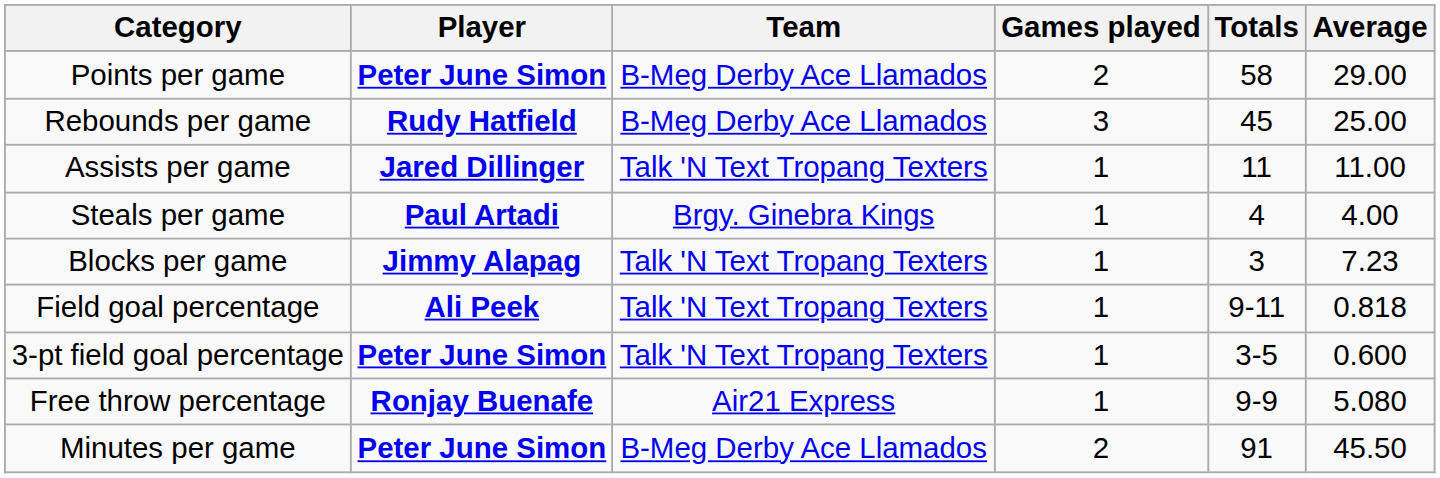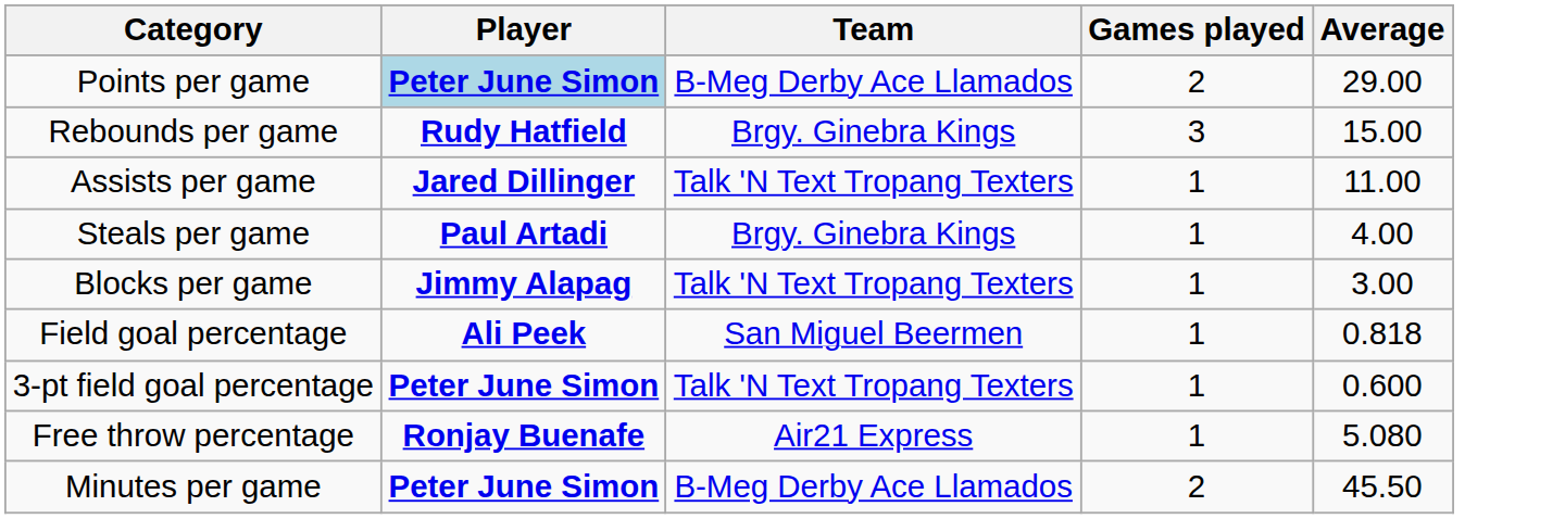 <table class="wikitable" style="text-align:center">
 <tr>
 <th>Category</th>
 <th>Player</th>
 <th>Team</th>
 <th>Games played</th>
-<th>Totals</th>
 <th>Average</th>
 </tr>
 <tr>
 <td>Points per game</td>
-<td><strong><a href='#'>Peter June Simon</a></strong></td>
+<td style="background: lightblue;"><strong><a href='#'>Peter June Simon</a></strong></td>
 <td><a href='#'>B-Meg Derby Ace Llamados</a></td>
 <td>2</td>
-<td>58</td>
 <td>29.00</td>
 </tr>
 <tr>
 <td>Rebounds per game</td>
 <td><strong><a href='#'>Rudy Hatfield</a></strong></td>
-<td><a href='#'>B-Meg Derby Ace Llamados</a></td>
+<td><a href='#'>Brgy. Ginebra Kings</a></td>
 <td>3</td>
-<td>45</td>
-<td>25.00</td>
+<td>15.00</td>
 </tr>
 <tr>
 <td>Assists per game</td>
 <td><strong><a href='#'>Jared Dillinger</a></strong></td>
 <td><a href='#'>Talk 'N Text Tropang Texters</a></td>
 <td>1</td>
-<td>11</td>
 <td>11.00</td>
 </tr>
 <tr>
 <td>Steals per game</td>
 <td><strong><a href='#'>Paul Artadi</a></strong></td>
 <td><a href='#'>Brgy. Ginebra Kings</a></td>
 <td>1</td>
-<td>4</td>
 <td>4.00</td>
 </tr>
 <tr>
 <td>Blocks per game</td>
 <td><strong><a href='#'>Jimmy Alapag</a></strong></td>
 <td><a href='#'>Talk 'N Text Tropang Texters</a></td>
 <td>1</td>
-<td>3</td>
-<td>7.23</td>
+<td>3.00</td>
 </tr>
 <tr>
 <td>Field goal percentage</td>
 <td><strong><a href='#'>Ali Peek</a></strong></td>
-<td><a href='#'>Talk 'N Text Tropang Texters</a></td>
+<td><a href='#'>San Miguel Beermen</a></td>
 <td>1</td>
-<td>9-11</td>
 <td>0.818</td>
 </tr>
 <tr>
 <td>3-pt field goal percentage</td>
 <td><strong><a href='#'>Peter June Simon</a></strong></td>
 <td><a href='#'>Talk 'N Text Tropang Texters</a></td>
 <td>1</td>
-<td>3-5</td>
 <td>0.600</td>
 </tr>
 <tr>
 <td>Free throw percentage</td>
 <td><strong><a href='#'>Ronjay Buenafe</a></strong></td>
 <td><a href='#'>Air21 Express</a></td>
 <td>1</td>
-<td>9-9</td>
 <td>5.080</td>
 </tr>
 <tr>
 <td>Minutes per game</td>
 <td><strong><a href='#'>Peter June Simon</a></strong></td>
 <td><a href='#'>B-Meg Derby Ace Llamados</a></td>
 <td>2</td>
-<td>91</td>
 <td>45.50</td>
 </tr>
 </table>
